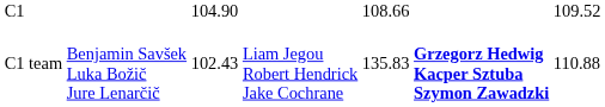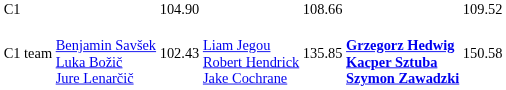 <table>
 <tr>
 <td>C1</td>
 <td></td>
 <td>104.90</td>
 <td></td>
 <td>108.66</td>
 <td></td>
 <td>109.52</td>
 </tr>
 <tr>
 <td>C1 team</td>
 <td><br><a href='#'>Benjamin Savšek</a><br><a href='#'>Luka Božič</a><br><a href='#'>Jure Lenarčič</a></td>
 <td>102.43</td>
 <td><br><a href='#'>Liam Jegou</a><br><a href='#'>Robert Hendrick</a><br><a href='#'>Jake Cochrane</a></td>
-<td>135.83</td>
+<td>135.85</td>
 <td><strong><br><a href='#'>Grzegorz Hedwig</a><br><a href='#'>Kacper Sztuba</a><br><a href='#'>Szymon Zawadzki</a></strong></td>
-<td>110.88</td>
+<td>150.58</td>
 </tr>
 </table>
